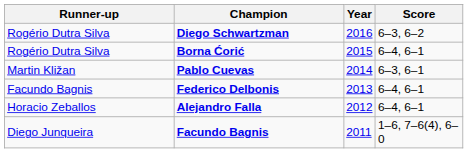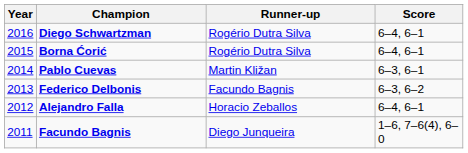 <table class="wikitable" style="font-size:90%">
 <tr>
+<th>Year</th>
+<th width="200">Champion</th>
 <th width="200">Runner-up</th>
-<th width="200">Champion</th>
-<th>Year</th>
 <th width="100">Score</th>
 </tr>
 <tr>
+<td><a href='#'>2016</a></td>
+<td> <strong><a href='#'>Diego Schwartzman</a></strong></td>
 <td> <a href='#'>Rogério Dutra Silva</a></td>
-<td> <strong><a href='#'>Diego Schwartzman</a></strong></td>
-<td><a href='#'>2016</a></td>
+<td>6–4, 6–1</td>
+</tr>
+<tr>
+<td><a href='#'>2015</a></td>
+<td> <strong><a href='#'>Borna Ćorić</a></strong></td>
+<td> <a href='#'>Rogério Dutra Silva</a></td>
+<td>6–4, 6–1</td>
+</tr>
+<tr>
+<td><a href='#'>2014</a></td>
+<td> <strong><a href='#'>Pablo Cuevas</a></strong></td>
+<td> <a href='#'>Martin Kližan</a></td>
+<td>6–3, 6–1</td>
+</tr>
+<tr>
+<td><a href='#'>2013</a></td>
+<td> <strong><a href='#'>Federico Delbonis</a></strong></td>
+<td> <a href='#'>Facundo Bagnis</a></td>
 <td>6–3, 6–2</td>
 </tr>
 <tr>
-<td> <a href='#'>Rogério Dutra Silva</a></td>
-<td> <strong><a href='#'>Borna Ćorić</a></strong></td>
-<td><a href='#'>2015</a></td>
+<td><a href='#'>2012</a></td>
+<td> <strong><a href='#'>Alejandro Falla</a></strong></td>
+<td> <a href='#'>Horacio Zeballos</a></td>
 <td>6–4, 6–1</td>
 </tr>
 <tr>
-<td> <a href='#'>Martin Kližan</a></td>
-<td> <strong><a href='#'>Pablo Cuevas</a></strong></td>
-<td><a href='#'>2014</a></td>
-<td>6–3, 6–1</td>
-</tr>
-<tr>
-<td> <a href='#'>Facundo Bagnis</a></td>
-<td> <strong><a href='#'>Federico Delbonis</a></strong></td>
-<td><a href='#'>2013</a></td>
-<td>6–4, 6–1</td>
-</tr>
-<tr>
-<td> <a href='#'>Horacio Zeballos</a></td>
-<td> <strong><a href='#'>Alejandro Falla</a></strong></td>
-<td><a href='#'>2012</a></td>
-<td>6–4, 6–1</td>
-</tr>
-<tr>
+<td><a href='#'>2011</a></td>
+<td> <strong><a href='#'>Facundo Bagnis</a></strong></td>
 <td> <a href='#'>Diego Junqueira</a></td>
-<td> <strong><a href='#'>Facundo Bagnis</a></strong></td>
-<td><a href='#'>2011</a></td>
 <td>1–6, 7–6(4), 6–0</td>
 </tr>
 </table>
